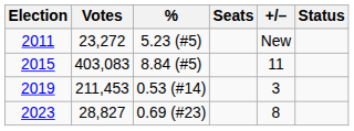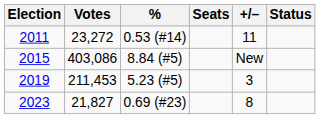 <table class=wikitable style=text-align:center>
 <tr>
 <th>Election</th>
 <th>Votes</th>
 <th>%</th>
 <th>Seats</th>
 <th>+/–</th>
 <th>Status</th>
 </tr>
 <tr>
 <td><a href='#'>2011</a></td>
 <td>23,272</td>
-<td>5.23 (#5)</td>
+<td>0.53 (#14)</td>
+<td></td>
+<td> 11</td>
+<td></td>
+</tr>
+<tr>
+<td><a href='#'>2015</a></td>
+<td>403,086</td>
+<td>8.84 (#5)</td>
 <td></td>
 <td>New</td>
 <td></td>
 </tr>
 <tr>
-<td><a href='#'>2015</a></td>
-<td>403,083</td>
-<td>8.84 (#5)</td>
-<td></td>
-<td> 11</td>
-<td></td>
-</tr>
-<tr>
 <td><a href='#'>2019</a></td>
 <td>211,453</td>
-<td>0.53 (#14)</td>
+<td>5.23 (#5)</td>
 <td></td>
 <td> 3</td>
 <td></td>
 </tr>
 <tr>
 <td><a href='#'>2023</a></td>
-<td>28,827</td>
+<td>21,827</td>
 <td>0.69 (#23)</td>
 <td></td>
 <td> 8</td>
 <td></td>
 </tr>
 </table>
